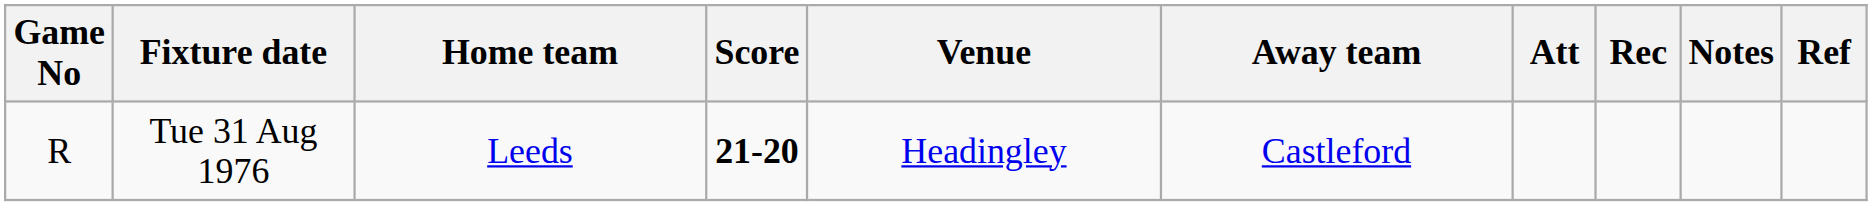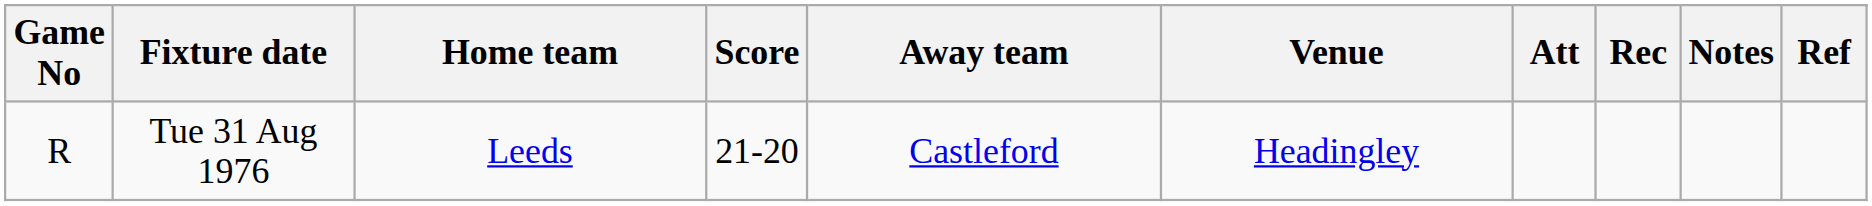 <table class="wikitable" style="text-align:center;">
 <tr>
 <th width=20 abbr="No">Game No</th>
 <th width=100 abbr="Date">Fixture date</th>
 <th width=150 abbr="Home team">Home team</th>
 <th width=20 abbr="Score">Score</th>
+<th width=150 abbr="Away team">Away team</th>
 <th width=150 abbr="Venue">Venue</th>
-<th width=150 abbr="Away team">Away team</th>
 <th width=30 abbr="Att">Att</th>
 <th width=30 abbr="Rec">Rec</th>
 <th width=20 abbr="Notes">Notes</th>
 <th width=30 abbr="Ref">Ref</th>
 </tr>
 <tr>
 <td>R</td>
 <td>Tue 31 Aug 1976</td>
 <td><a href='#'>Leeds</a></td>
-<td><strong>21-20</strong></td>
+<td>21-20</td>
+<td><a href='#'>Castleford</a></td>
 <td><a href='#'>Headingley</a></td>
-<td><a href='#'>Castleford</a></td>
 <td></td>
 <td></td>
 <td></td>
 <td></td>
 </tr>
 </table>
